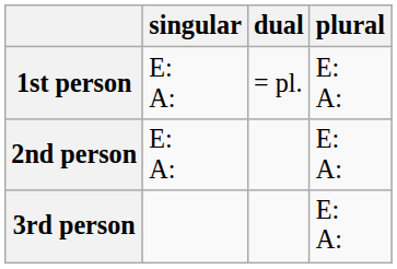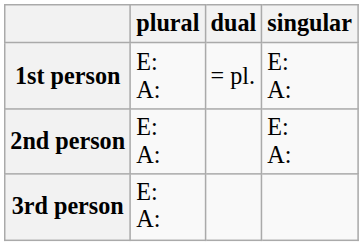 <table class="wikitable">
 <tr>
 <th></th>
+<th>plural</th>
+<th>dual</th>
 <th>singular</th>
-<th>dual</th>
-<th>plural</th>
 </tr>
 <tr>
 <th>1st person</th>
 <td>E: <br>A: </td>
 <td>= pl.</td>
 <td>E: <br>A: </td>
 </tr>
 <tr>
 <th>2nd person</th>
 <td>E: <br>A: </td>
 <td></td>
 <td>E: <br>A: </td>
 </tr>
 <tr>
 <th>3rd person</th>
+<td>E: <br>A: </td>
 <td></td>
 <td></td>
-<td>E: <br>A: </td>
 </tr>
 </table>
